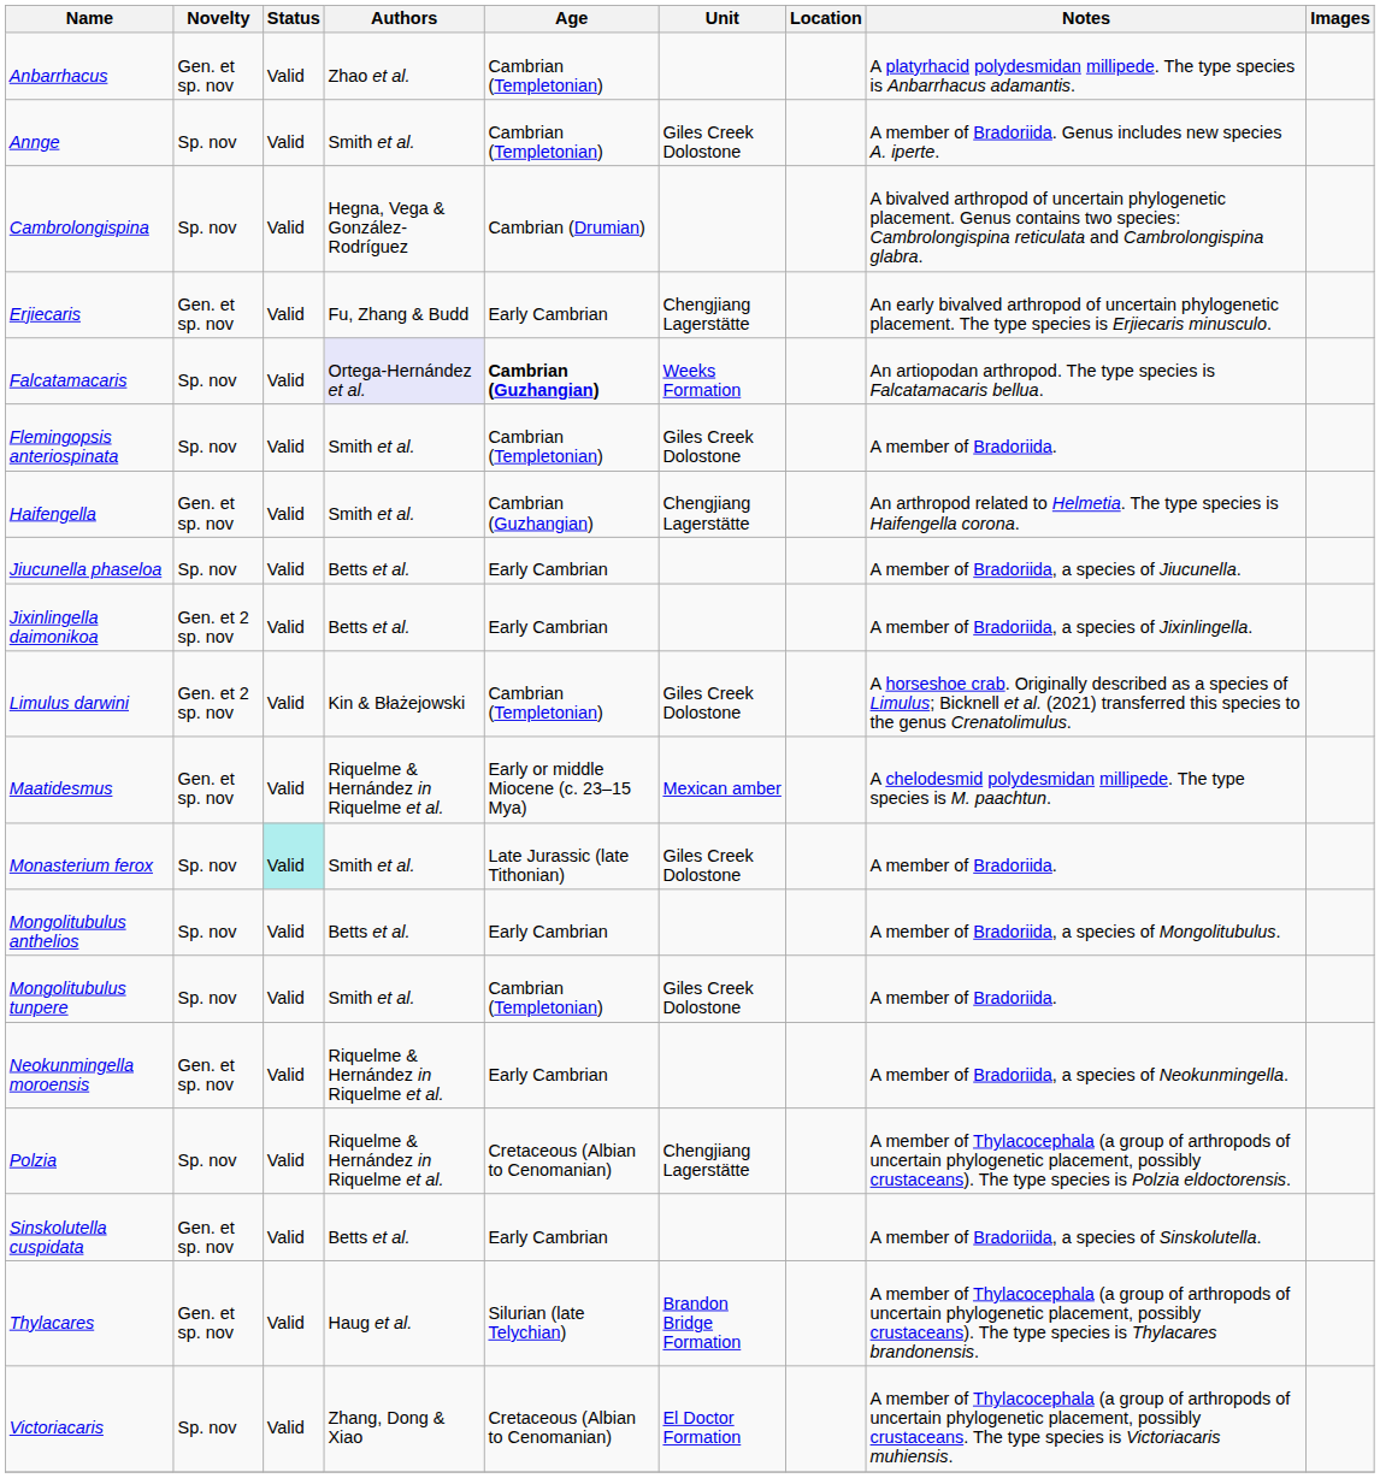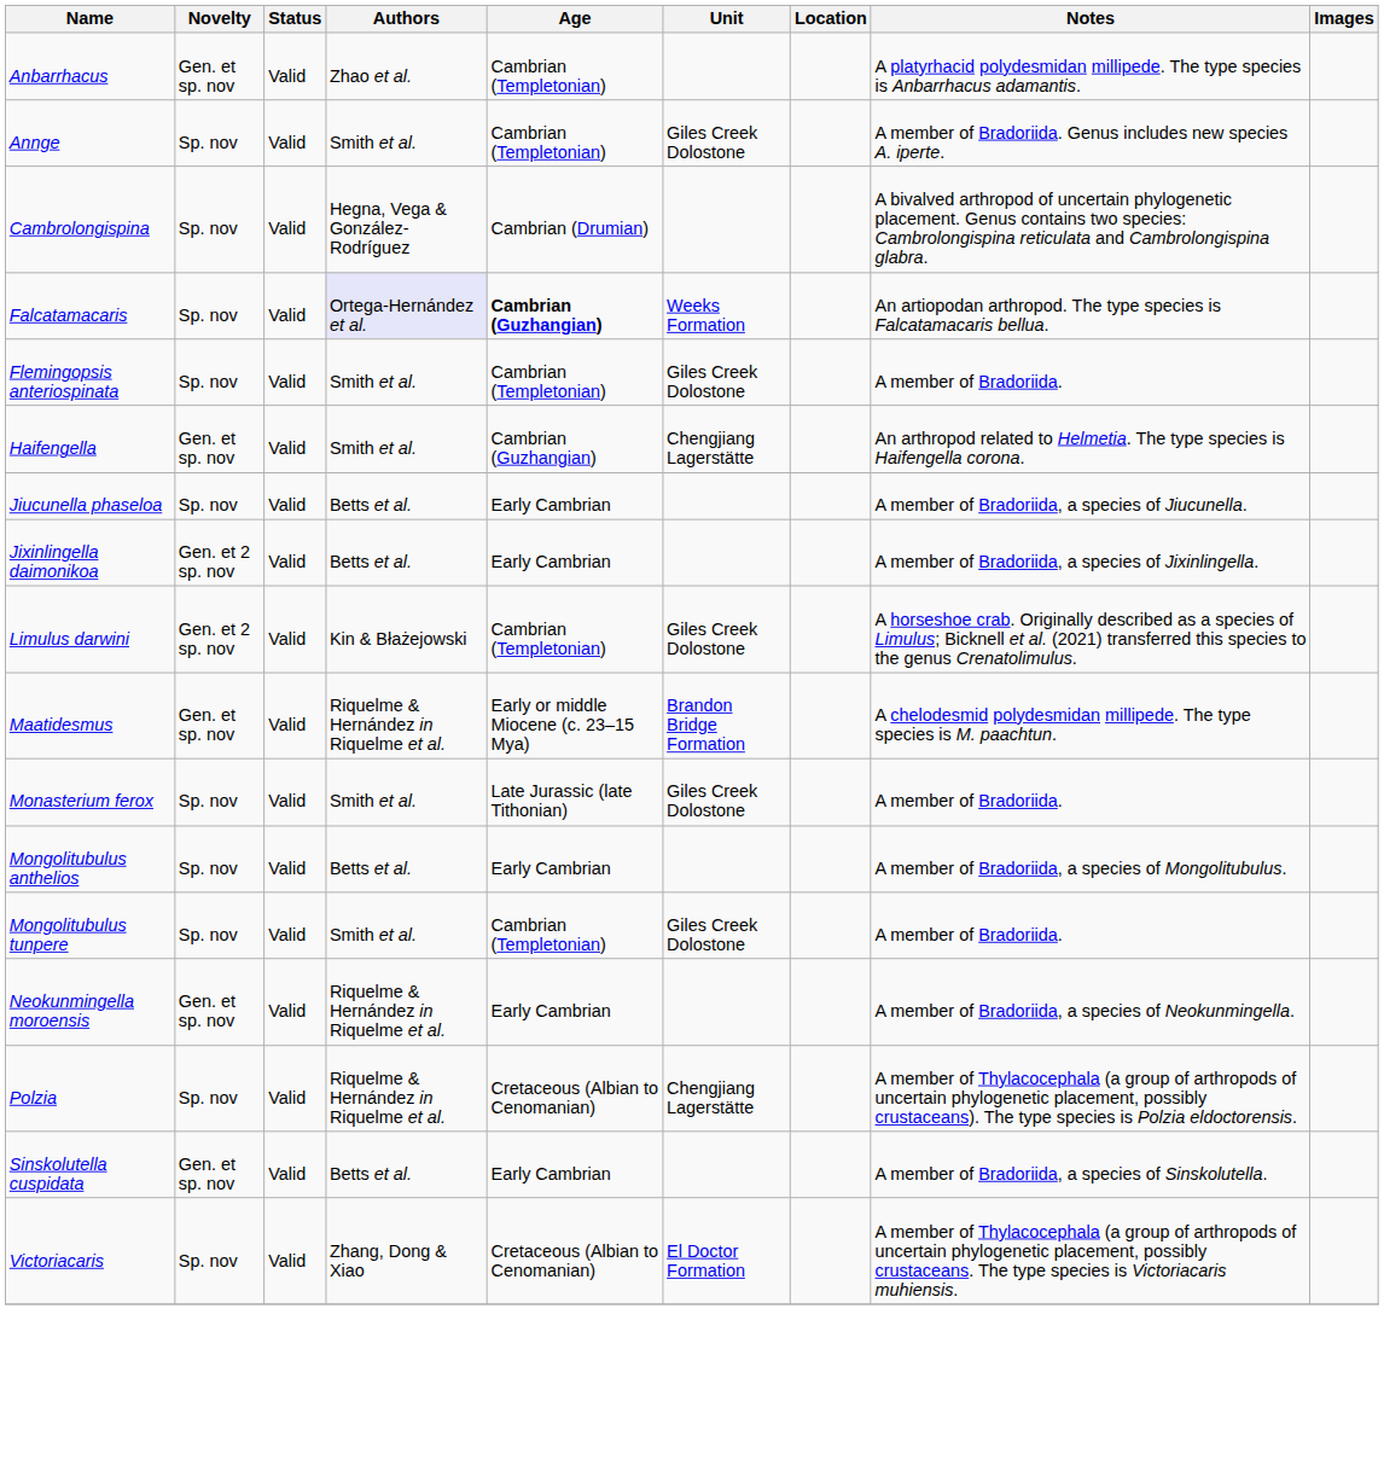 <table class="wikitable sortable" align="center" width="100%">
 <tr>
 <th>Name</th>
 <th>Novelty</th>
 <th>Status</th>
 <th>Authors</th>
 <th>Age</th>
 <th>Unit</th>
 <th>Location</th>
 <th>Notes</th>
 <th>Images</th>
 </tr>
 <tr>
 <td><br><em><a href='#'>Anbarrhacus</a></em></td>
 <td><br>Gen. et sp. nov</td>
 <td><br>Valid</td>
 <td><br>Zhao <em>et al.</em></td>
 <td><br>Cambrian (<a href='#'>Templetonian</a>)</td>
 <td></td>
 <td><br></td>
 <td><br>A <a href='#'>platyrhacid</a> <a href='#'>polydesmidan</a> <a href='#'>millipede</a>. The type species is <em>Anbarrhacus adamantis</em>.</td>
 <td><br></td>
 </tr>
 <tr>
 <td><br><em><a href='#'>Annge</a></em></td>
 <td><br>Sp. nov</td>
 <td><br>Valid</td>
 <td><br>Smith <em>et al.</em></td>
 <td><br>Cambrian (<a href='#'>Templetonian</a>)</td>
 <td><br>Giles Creek Dolostone</td>
 <td><br></td>
 <td><br>A member of <a href='#'>Bradoriida</a>. Genus includes new species <em>A. iperte</em>.</td>
 <td></td>
 </tr>
 <tr>
 <td><br><em><a href='#'>Cambrolongispina</a></em></td>
 <td><br>Sp. nov</td>
 <td><br>Valid</td>
 <td><br>Hegna, Vega & González-Rodríguez</td>
 <td><br>Cambrian (<a href='#'>Drumian</a>)</td>
 <td></td>
 <td><br></td>
 <td><br>A bivalved arthropod of uncertain phylogenetic placement. Genus contains two species: <em>Cambrolongispina reticulata</em> and <em>Cambrolongispina glabra</em>.</td>
-<td></td>
-</tr>
-<tr>
-<td><br><em><a href='#'>Erjiecaris</a></em></td>
-<td><br>Gen. et sp. nov</td>
-<td><br>Valid</td>
-<td><br>Fu, Zhang & Budd</td>
-<td><br>Early Cambrian</td>
-<td><br>Chengjiang Lagerstätte</td>
-<td><br></td>
-<td><br>An early bivalved arthropod of uncertain phylogenetic placement. The type species is <em>Erjiecaris minusculo</em>.</td>
 <td></td>
 </tr>
 <tr>
 <td><br><em><a href='#'>Falcatamacaris</a></em></td>
 <td><br>Sp. nov</td>
 <td><br>Valid</td>
 <td style="background: lavender;"><br>Ortega-Hernández <em>et al.</em></td>
 <td><strong><br>Cambrian (<a href='#'>Guzhangian</a>)</strong></td>
 <td><br><a href='#'>Weeks Formation</a></td>
 <td><br></td>
 <td><br>An artiopodan arthropod. The type species is <em>Falcatamacaris bellua</em>.</td>
 <td></td>
 </tr>
 <tr>
 <td><br><em><a href='#'>Flemingopsis anteriospinata</a></em></td>
 <td><br>Sp. nov</td>
 <td><br>Valid</td>
 <td><br>Smith <em>et al.</em></td>
 <td><br>Cambrian (<a href='#'>Templetonian</a>)</td>
 <td><br>Giles Creek Dolostone</td>
 <td><br></td>
 <td><br>A member of <a href='#'>Bradoriida</a>.</td>
 <td></td>
 </tr>
 <tr>
 <td><br><em><a href='#'>Haifengella</a></em></td>
 <td><br>Gen. et sp. nov</td>
 <td><br>Valid</td>
 <td><br>Smith <em>et al.</em></td>
 <td><br>Cambrian (<a href='#'>Guzhangian</a>)</td>
 <td><br>Chengjiang Lagerstätte</td>
 <td><br></td>
 <td><br>An arthropod related to <em><a href='#'>Helmetia</a></em>. The type species is <em>Haifengella corona</em>.</td>
 <td></td>
 </tr>
 <tr>
 <td><br><em><a href='#'>Jiucunella phaseloa</a></em></td>
 <td><br>Sp. nov</td>
 <td><br>Valid</td>
 <td><br>Betts <em>et al.</em></td>
 <td><br>Early Cambrian</td>
 <td></td>
 <td><br></td>
 <td><br>A member of <a href='#'>Bradoriida</a>, a species of <em>Jiucunella</em>.</td>
 <td></td>
 </tr>
 <tr>
 <td><br><em><a href='#'>Jixinlingella daimonikoa</a></em></td>
 <td><br>Gen. et 2 sp. nov</td>
 <td><br>Valid</td>
 <td><br>Betts <em>et al.</em></td>
 <td><br>Early Cambrian</td>
 <td></td>
 <td><br></td>
 <td><br>A member of <a href='#'>Bradoriida</a>, a species of <em>Jixinlingella</em>.</td>
 <td></td>
 </tr>
 <tr>
 <td><br><em><a href='#'>Limulus darwini</a></em></td>
 <td><br>Gen. et 2 sp. nov</td>
 <td><br>Valid</td>
 <td><br>Kin & Błażejowski</td>
 <td><br>Cambrian (<a href='#'>Templetonian</a>)</td>
 <td><br>Giles Creek Dolostone</td>
 <td><br></td>
 <td><br>A <a href='#'>horseshoe crab</a>. Originally described as a species of <em><a href='#'>Limulus</a></em>; Bicknell <em>et al.</em> (2021) transferred this species to the genus <em>Crenatolimulus</em>.</td>
 <td></td>
 </tr>
 <tr>
 <td><br><em><a href='#'>Maatidesmus</a></em></td>
 <td><br>Gen. et sp. nov</td>
 <td><br>Valid</td>
 <td><br>Riquelme & Hernández <em>in</em> Riquelme <em>et al.</em></td>
 <td><br>Early or middle Miocene (c. 23–15 Mya)</td>
-<td><br><a href='#'>Mexican amber</a></td>
+<td><br><a href='#'>Brandon Bridge Formation</a></td>
 <td><br></td>
 <td><br>A <a href='#'>chelodesmid</a> <a href='#'>polydesmidan</a> <a href='#'>millipede</a>. The type species is <em>M. paachtun</em>.</td>
 <td><br></td>
 </tr>
 <tr>
 <td><br><em><a href='#'>Monasterium ferox</a></em></td>
 <td><br>Sp. nov</td>
-<td style="background: paleturquoise;"><br>Valid</td>
+<td><br>Valid</td>
 <td><br>Smith <em>et al.</em></td>
 <td><br>Late Jurassic (late Tithonian)</td>
 <td><br>Giles Creek Dolostone</td>
 <td><br></td>
 <td><br>A member of <a href='#'>Bradoriida</a>.</td>
 <td></td>
 </tr>
 <tr>
 <td><br><em><a href='#'>Mongolitubulus anthelios</a></em></td>
 <td><br>Sp. nov</td>
 <td><br>Valid</td>
 <td><br>Betts <em>et al.</em></td>
 <td><br>Early Cambrian</td>
 <td></td>
 <td><br></td>
 <td><br>A member of <a href='#'>Bradoriida</a>, a species of <em>Mongolitubulus</em>.</td>
 <td></td>
 </tr>
 <tr>
 <td><br><em><a href='#'>Mongolitubulus tunpere</a></em></td>
 <td><br>Sp. nov</td>
 <td><br>Valid</td>
 <td><br>Smith <em>et al.</em></td>
 <td><br>Cambrian (<a href='#'>Templetonian</a>)</td>
 <td><br>Giles Creek Dolostone</td>
 <td><br></td>
 <td><br>A member of <a href='#'>Bradoriida</a>.</td>
 <td></td>
 </tr>
 <tr>
 <td><br><em><a href='#'>Neokunmingella moroensis</a></em></td>
 <td><br>Gen. et sp. nov</td>
 <td><br>Valid</td>
 <td><br>Riquelme & Hernández <em>in</em> Riquelme <em>et al.</em></td>
 <td><br>Early Cambrian</td>
 <td></td>
 <td><br></td>
 <td><br>A member of <a href='#'>Bradoriida</a>, a species of <em>Neokunmingella</em>.</td>
 <td></td>
 </tr>
 <tr>
 <td><br><em><a href='#'>Polzia</a></em></td>
 <td><br>Sp. nov</td>
 <td><br>Valid</td>
 <td><br>Riquelme & Hernández <em>in</em> Riquelme <em>et al.</em></td>
 <td><br>Cretaceous (Albian to Cenomanian)</td>
 <td><br>Chengjiang Lagerstätte</td>
 <td><br></td>
 <td><br>A member of <a href='#'>Thylacocephala</a> (a group of arthropods of uncertain phylogenetic placement, possibly <a href='#'>crustaceans</a>). The type species is <em>Polzia eldoctorensis</em>.</td>
 <td></td>
 </tr>
 <tr>
 <td><br><em><a href='#'>Sinskolutella cuspidata</a></em></td>
 <td><br>Gen. et sp. nov</td>
 <td><br>Valid</td>
 <td><br>Betts <em>et al.</em></td>
 <td><br>Early Cambrian</td>
 <td></td>
 <td><br></td>
 <td><br>A member of <a href='#'>Bradoriida</a>, a species of <em>Sinskolutella</em>.</td>
 <td></td>
 </tr>
 <tr>
-<td><br><em><a href='#'>Thylacares</a></em></td>
-<td><br>Gen. et sp. nov</td>
-<td><br>Valid</td>
-<td><br>Haug <em>et al.</em></td>
-<td><br>Silurian (late <a href='#'>Telychian</a>)</td>
-<td><br><a href='#'>Brandon Bridge Formation</a></td>
-<td><br></td>
-<td><br>A member of <a href='#'>Thylacocephala</a> (a group of arthropods of uncertain phylogenetic placement, possibly <a href='#'>crustaceans</a>). The type species is <em>Thylacares brandonensis</em>.</td>
-<td></td>
-</tr>
-<tr>
 <td><br><em><a href='#'>Victoriacaris</a></em></td>
 <td><br>Sp. nov</td>
 <td><br>Valid</td>
 <td><br>Zhang, Dong & Xiao</td>
 <td><br>Cretaceous (Albian to Cenomanian)</td>
 <td><br><a href='#'>El Doctor Formation</a></td>
 <td><br></td>
 <td><br>A member of <a href='#'>Thylacocephala</a> (a group of arthropods of uncertain phylogenetic placement, possibly <a href='#'>crustaceans</a>. The type species is <em>Victoriacaris muhiensis</em>.</td>
 <td></td>
 </tr>
 <tr>
 </tr>
 </table>
